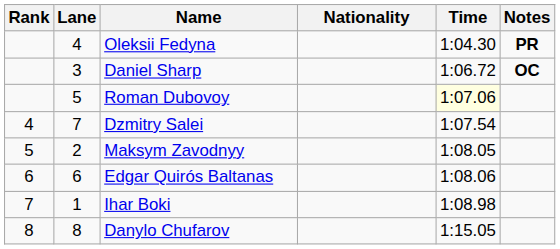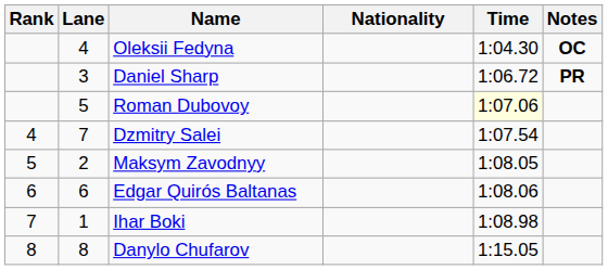 <table class="wikitable sortable" style="text-align:center">
 <tr>
 <th>Rank</th>
 <th>Lane</th>
 <th style="width:180px">Name</th>
 <th style="width:125px">Nationality</th>
 <th>Time</th>
 <th>Notes</th>
 </tr>
 <tr>
 <td></td>
 <td>4</td>
 <td style="text-align:left;"><a href='#'>Oleksii Fedyna</a></td>
 <td style="text-align:left;"></td>
 <td>1:04.30</td>
-<td><strong>PR</strong></td>
+<td><strong>OC</strong></td>
 </tr>
 <tr>
 <td></td>
 <td>3</td>
 <td style="text-align:left;"><a href='#'>Daniel Sharp</a></td>
 <td style="text-align:left;"></td>
 <td>1:06.72</td>
-<td><strong>OC</strong></td>
+<td><strong>PR</strong></td>
 </tr>
 <tr>
 <td></td>
 <td>5</td>
 <td style="text-align:left;"><a href='#'>Roman Dubovoy</a></td>
 <td style="text-align:left;"></td>
 <td style="background: lightyellow;">1:07.06</td>
 <td></td>
 </tr>
 <tr>
 <td>4</td>
 <td>7</td>
 <td style="text-align:left;"><a href='#'>Dzmitry Salei</a></td>
 <td style="text-align:left;"></td>
 <td>1:07.54</td>
 <td></td>
 </tr>
 <tr>
 <td>5</td>
 <td>2</td>
 <td style="text-align:left;"><a href='#'>Maksym Zavodnyy</a></td>
 <td style="text-align:left;"></td>
 <td>1:08.05</td>
 <td></td>
 </tr>
 <tr>
 <td>6</td>
 <td>6</td>
 <td style="text-align:left;"><a href='#'>Edgar Quirós Baltanas</a></td>
 <td style="text-align:left;"></td>
 <td>1:08.06</td>
 <td></td>
 </tr>
 <tr>
 <td>7</td>
 <td>1</td>
 <td style="text-align:left;"><a href='#'>Ihar Boki</a></td>
 <td style="text-align:left;"></td>
 <td>1:08.98</td>
 <td></td>
 </tr>
 <tr>
 <td>8</td>
 <td>8</td>
 <td style="text-align:left;"><a href='#'>Danylo Chufarov</a></td>
 <td style="text-align:left;"></td>
 <td>1:15.05</td>
 <td></td>
 </tr>
 </table>
